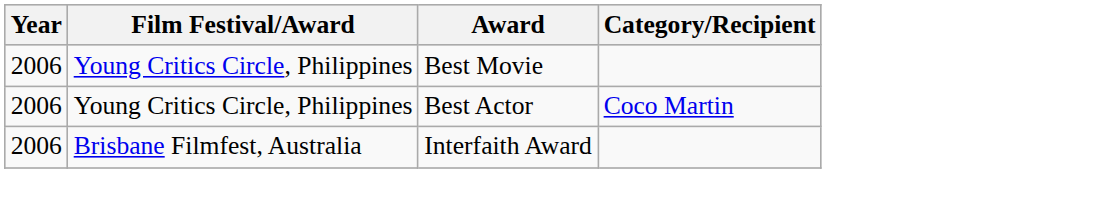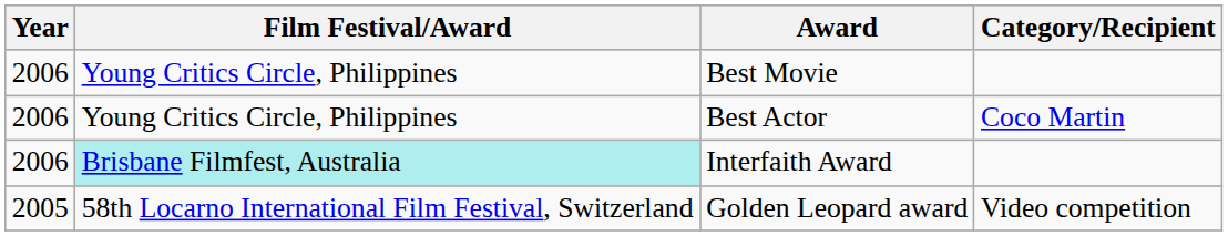 <table class=wikitable>
 <tr>
 <th>Year</th>
 <th>Film Festival/Award</th>
 <th>Award</th>
 <th>Category/Recipient</th>
 </tr>
 <tr>
 <td>2006</td>
 <td><a href='#'>Young Critics Circle</a>, Philippines</td>
 <td>Best Movie</td>
 <td></td>
 </tr>
 <tr>
 <td>2006</td>
 <td>Young Critics Circle, Philippines</td>
 <td>Best Actor</td>
 <td><a href='#'>Coco Martin</a></td>
 </tr>
 <tr>
 <td>2006</td>
-<td><a href='#'>Brisbane</a> Filmfest, Australia</td>
+<td style="background: paleturquoise;"><a href='#'>Brisbane</a> Filmfest, Australia</td>
 <td>Interfaith Award</td>
 <td></td>
 </tr>
+<tr>
+<td>2005</td>
+<td>58th <a href='#'>Locarno International Film Festival</a>, Switzerland</td>
+<td>Golden Leopard award</td>
+<td>Video competition</td>
+</tr>
 </table>
